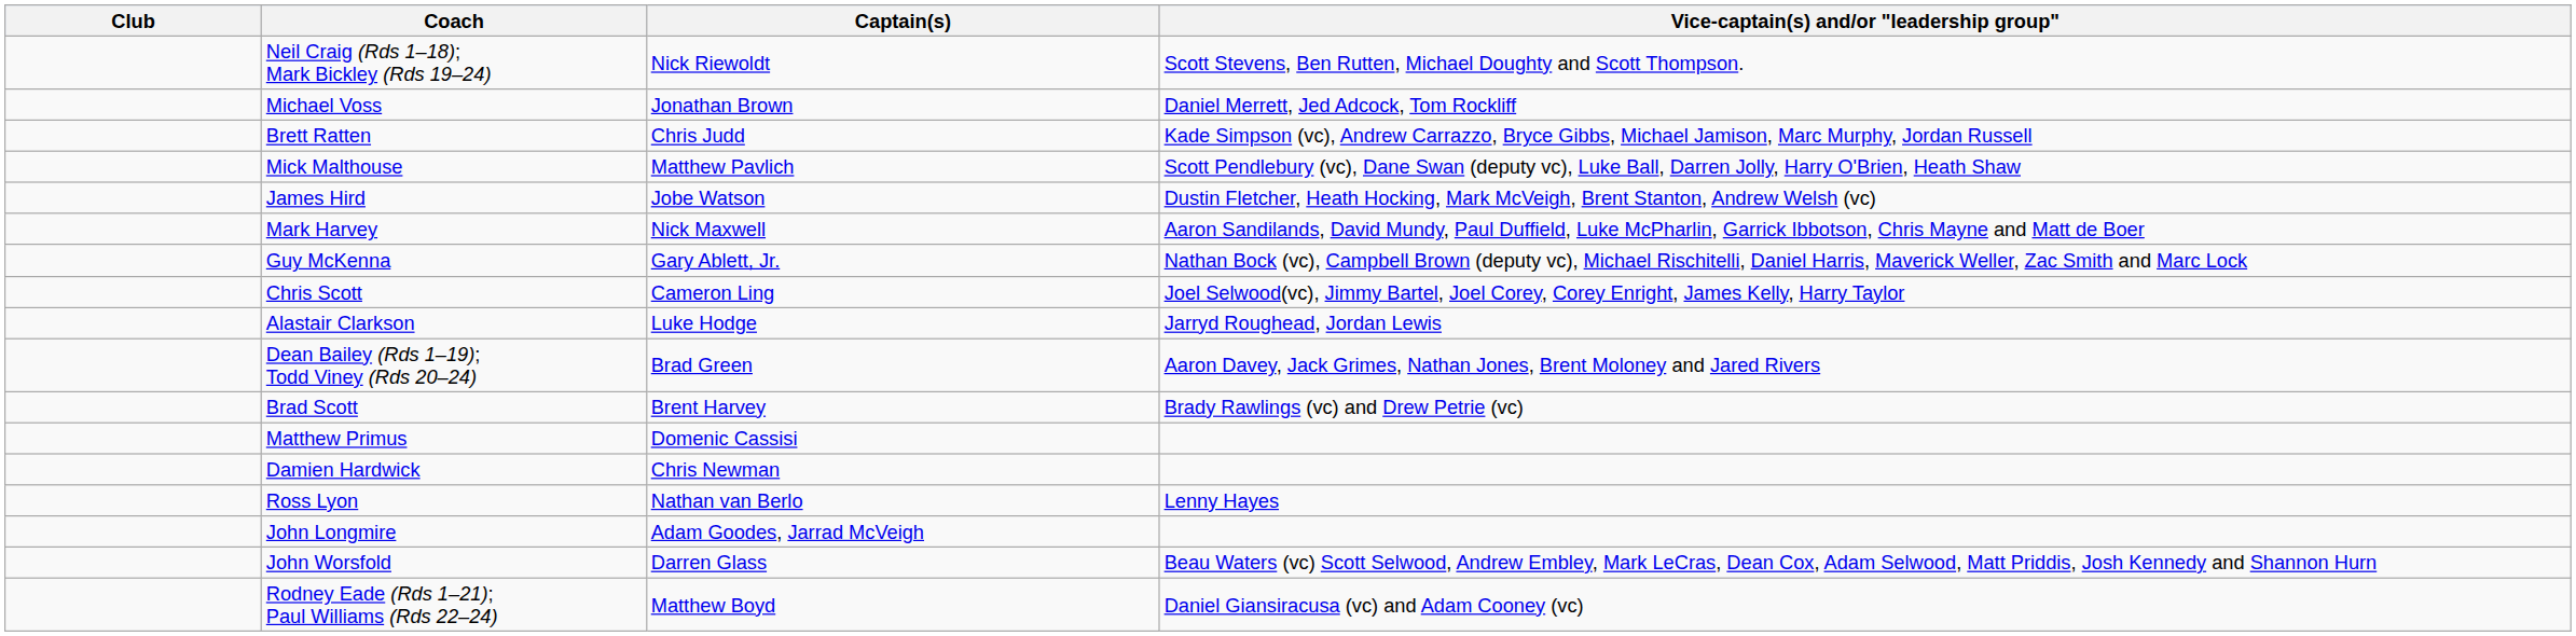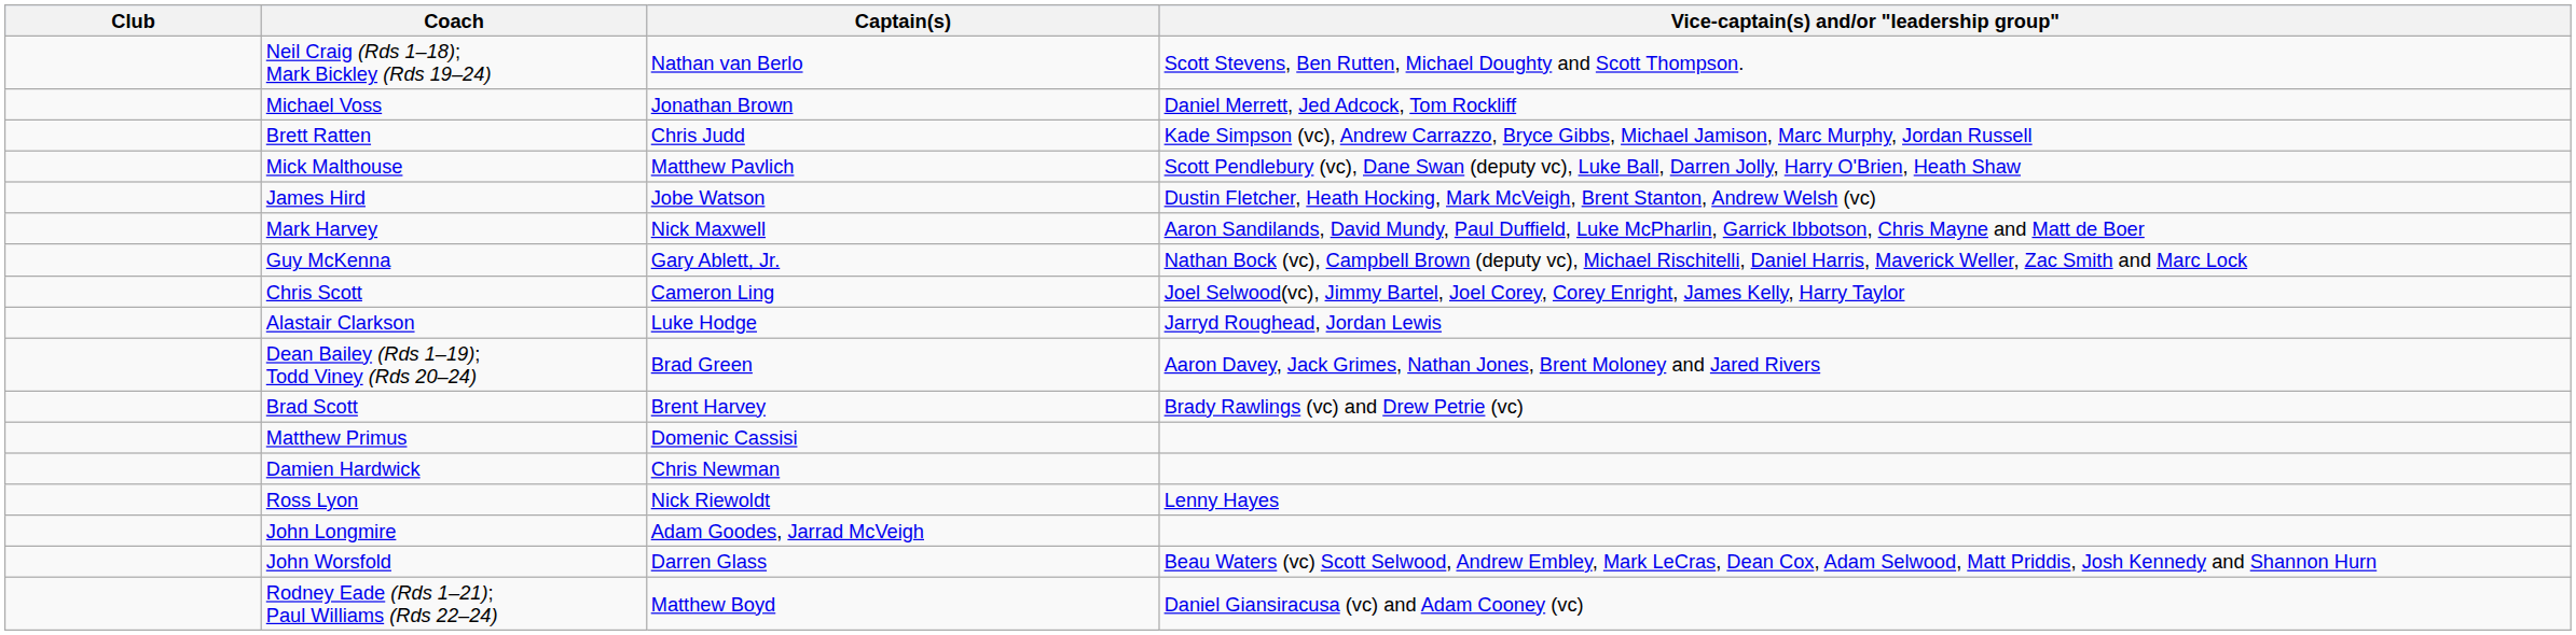 <table class="wikitable"  style="text-align:left; font-size:95%; width:100%;">
 <tr style="background:#C1D8FF;">
 <th style="width:10%;">Club</th>
 <th style="width:15%;">Coach</th>
 <th style="width:20%;">Captain(s)</th>
 <th style="width:55%;">Vice-captain(s) and/or "leadership group"</th>
 </tr>
 <tr>
 <td></td>
 <td><a href='#'>Neil Craig</a> <em>(Rds 1–18)</em>;<br><a href='#'>Mark Bickley</a> <em>(Rds 19–24)</em></td>
-<td><a href='#'>Nick Riewoldt</a></td>
+<td><a href='#'>Nathan van Berlo</a></td>
 <td><a href='#'>Scott Stevens</a>, <a href='#'>Ben Rutten</a>, <a href='#'>Michael Doughty</a> and <a href='#'>Scott Thompson</a>.</td>
 </tr>
 <tr>
 <td></td>
 <td><a href='#'>Michael Voss</a></td>
 <td><a href='#'>Jonathan Brown</a></td>
 <td><a href='#'>Daniel Merrett</a>, <a href='#'>Jed Adcock</a>, <a href='#'>Tom Rockliff</a></td>
 </tr>
 <tr>
 <td></td>
 <td><a href='#'>Brett Ratten</a></td>
 <td><a href='#'>Chris Judd</a></td>
 <td><a href='#'>Kade Simpson</a> (vc), <a href='#'>Andrew Carrazzo</a>, <a href='#'>Bryce Gibbs</a>, <a href='#'>Michael Jamison</a>, <a href='#'>Marc Murphy</a>, <a href='#'>Jordan Russell</a></td>
 </tr>
 <tr>
 <td></td>
 <td><a href='#'>Mick Malthouse</a></td>
 <td><a href='#'>Matthew Pavlich</a></td>
 <td><a href='#'>Scott Pendlebury</a> (vc), <a href='#'>Dane Swan</a> (deputy vc), <a href='#'>Luke Ball</a>, <a href='#'>Darren Jolly</a>, <a href='#'>Harry O'Brien</a>, <a href='#'>Heath Shaw</a></td>
 </tr>
 <tr>
 <td></td>
 <td><a href='#'>James Hird</a></td>
 <td><a href='#'>Jobe Watson</a></td>
 <td><a href='#'>Dustin Fletcher</a>, <a href='#'>Heath Hocking</a>, <a href='#'>Mark McVeigh</a>, <a href='#'>Brent Stanton</a>, <a href='#'>Andrew Welsh</a> (vc)</td>
 </tr>
 <tr>
 <td></td>
 <td><a href='#'>Mark Harvey</a></td>
 <td><a href='#'>Nick Maxwell</a></td>
 <td><a href='#'>Aaron Sandilands</a>, <a href='#'>David Mundy</a>, <a href='#'>Paul Duffield</a>, <a href='#'>Luke McPharlin</a>, <a href='#'>Garrick Ibbotson</a>, <a href='#'>Chris Mayne</a> and <a href='#'>Matt de Boer</a></td>
 </tr>
 <tr>
 <td></td>
 <td><a href='#'>Guy McKenna</a></td>
 <td><a href='#'>Gary Ablett, Jr.</a></td>
 <td><a href='#'>Nathan Bock</a> (vc), <a href='#'>Campbell Brown</a> (deputy vc), <a href='#'>Michael Rischitelli</a>, <a href='#'>Daniel Harris</a>, <a href='#'>Maverick Weller</a>, <a href='#'>Zac Smith</a> and <a href='#'>Marc Lock</a></td>
 </tr>
 <tr>
 <td></td>
 <td><a href='#'>Chris Scott</a></td>
 <td><a href='#'>Cameron Ling</a></td>
 <td><a href='#'>Joel Selwood</a>(vc), <a href='#'>Jimmy Bartel</a>, <a href='#'>Joel Corey</a>, <a href='#'>Corey Enright</a>, <a href='#'>James Kelly</a>, <a href='#'>Harry Taylor</a></td>
 </tr>
 <tr>
 <td></td>
 <td><a href='#'>Alastair Clarkson</a></td>
 <td><a href='#'>Luke Hodge</a></td>
 <td><a href='#'>Jarryd Roughead</a>, <a href='#'>Jordan Lewis</a></td>
 </tr>
 <tr>
 <td></td>
 <td><a href='#'>Dean Bailey</a> <em>(Rds 1–19)</em>;<br><a href='#'>Todd Viney</a> <em>(Rds 20–24)</em></td>
 <td><a href='#'>Brad Green</a></td>
 <td><a href='#'>Aaron Davey</a>, <a href='#'>Jack Grimes</a>, <a href='#'>Nathan Jones</a>, <a href='#'>Brent Moloney</a> and <a href='#'>Jared Rivers</a></td>
 </tr>
 <tr>
 <td></td>
 <td><a href='#'>Brad Scott</a></td>
 <td><a href='#'>Brent Harvey</a></td>
 <td><a href='#'>Brady Rawlings</a> (vc) and <a href='#'>Drew Petrie</a> (vc)</td>
 </tr>
 <tr>
 <td></td>
 <td><a href='#'>Matthew Primus</a></td>
 <td><a href='#'>Domenic Cassisi</a></td>
 <td></td>
 </tr>
 <tr>
 <td></td>
 <td><a href='#'>Damien Hardwick</a></td>
 <td><a href='#'>Chris Newman</a></td>
 <td></td>
 </tr>
 <tr>
 <td></td>
 <td><a href='#'>Ross Lyon</a></td>
-<td><a href='#'>Nathan van Berlo</a></td>
+<td><a href='#'>Nick Riewoldt</a></td>
 <td><a href='#'>Lenny Hayes</a></td>
 </tr>
 <tr>
 <td></td>
 <td><a href='#'>John Longmire</a></td>
 <td><a href='#'>Adam Goodes</a>, <a href='#'>Jarrad McVeigh</a></td>
 <td></td>
 </tr>
 <tr>
 <td></td>
 <td><a href='#'>John Worsfold</a></td>
 <td><a href='#'>Darren Glass</a></td>
 <td><a href='#'>Beau Waters</a> (vc)  <a href='#'>Scott Selwood</a>, <a href='#'>Andrew Embley</a>, <a href='#'>Mark LeCras</a>, <a href='#'>Dean Cox</a>, <a href='#'>Adam Selwood</a>, <a href='#'>Matt Priddis</a>, <a href='#'>Josh Kennedy</a> and <a href='#'>Shannon Hurn</a></td>
 </tr>
 <tr>
 <td></td>
 <td><a href='#'>Rodney Eade</a> <em>(Rds 1–21)</em>;<br><a href='#'>Paul Williams</a> <em>(Rds 22–24)</em></td>
 <td><a href='#'>Matthew Boyd</a></td>
 <td><a href='#'>Daniel Giansiracusa</a> (vc) and <a href='#'>Adam Cooney</a> (vc)</td>
 </tr>
 </table>
